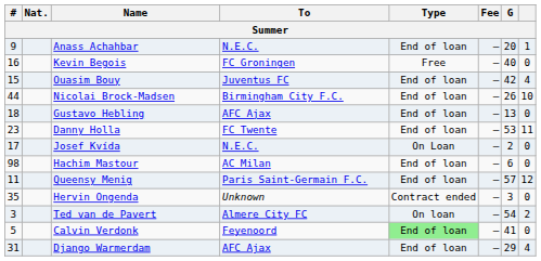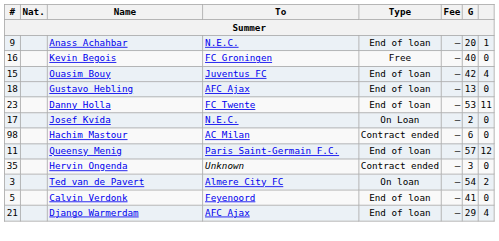 <table class="wikitable sortable" style="font-size:85%;">
 <tr>
 <th>#</th>
 <th>Nat.</th>
 <th width="180">Name</th>
 <th width="180">To</th>
 <th>Type</th>
 <th>Fee</th>
 <th>G</th>
 <th></th>
 </tr>
 <tr>
 <th colspan=8>Summer</th>
 </tr>
 <tr bgcolor="#EBF1F6">
 <td align=center>9</td>
 <td align=center></td>
 <td><a href='#'>Anass Achahbar</a></td>
 <td> <a href='#'>N.E.C.</a></td>
 <td align=center>End of loan</td>
 <td align=right>–</td>
 <td align=center>20</td>
 <td align=center>1</td>
 </tr>
 <tr>
 <td align=center>16</td>
 <td align=center></td>
 <td><a href='#'>Kevin Begois</a></td>
 <td> <a href='#'>FC Groningen</a></td>
 <td align=center>Free</td>
 <td align=right>–</td>
 <td align=center>40</td>
 <td align=center>0</td>
 </tr>
 <tr bgcolor="#EBF1F6">
 <td align=center>15</td>
 <td align=center></td>
 <td><a href='#'>Ouasim Bouy</a></td>
 <td> <a href='#'>Juventus FC</a></td>
 <td align=center>End of loan</td>
 <td align=right>–</td>
 <td align=center>42</td>
 <td align=center>4</td>
 </tr>
-<tr>
-<td align=center>44</td>
-<td align=center></td>
-<td><a href='#'>Nicolai Brock-Madsen</a></td>
-<td> <a href='#'>Birmingham City F.C.</a></td>
-<td align=center>End of loan</td>
-<td align=right>–</td>
-<td align=center>26</td>
-<td align=center>10</td>
-</tr>
 <tr bgcolor="#EBF1F6">
 <td align=center>18</td>
 <td align=center></td>
 <td><a href='#'>Gustavo Hebling</a></td>
 <td> <a href='#'>AFC Ajax</a></td>
 <td align=center>End of loan</td>
 <td align=right>–</td>
 <td align=center>13</td>
 <td align=center>0</td>
 </tr>
 <tr>
 <td align=center>23</td>
 <td align=center></td>
 <td><a href='#'>Danny Holla</a></td>
 <td> <a href='#'>FC Twente</a></td>
 <td align=center>End of loan</td>
 <td align=right>–</td>
 <td align=center>53</td>
 <td align=center>11</td>
 </tr>
 <tr bgcolor="#EBF1F6">
 <td align=center>17</td>
 <td align=center></td>
 <td><a href='#'>Josef Kvída</a></td>
 <td> <a href='#'>N.E.C.</a></td>
 <td align=center>On Loan</td>
 <td align=right>–</td>
 <td align=center>2</td>
 <td align=center>0</td>
 </tr>
 <tr>
 <td align=center>98</td>
 <td align=center></td>
 <td><a href='#'>Hachim Mastour</a></td>
 <td> <a href='#'>AC Milan</a></td>
-<td align=center>End of loan</td>
+<td align=center>Contract ended</td>
 <td align=right>–</td>
 <td align=center>6</td>
 <td align=center>0</td>
 </tr>
 <tr bgcolor="#EBF1F6">
 <td align=center>11</td>
 <td align=center></td>
 <td><a href='#'>Queensy Menig</a></td>
 <td> <a href='#'>Paris Saint-Germain F.C.</a></td>
 <td align=center>End of loan</td>
 <td align=right>–</td>
 <td align=center>57</td>
 <td align=center>12</td>
 </tr>
 <tr>
 <td align=center>35</td>
 <td align=center></td>
 <td><a href='#'>Hervin Ongenda</a></td>
 <td><em>Unknown</em></td>
 <td align=center>Contract ended</td>
 <td align=right>–</td>
 <td align=center>3</td>
 <td align=center>0</td>
 </tr>
 <tr bgcolor="#EBF1F6">
 <td align=center>3</td>
 <td align=center></td>
 <td><a href='#'>Ted van de Pavert</a></td>
 <td> <a href='#'>Almere City FC</a></td>
 <td align=center>On loan</td>
 <td align=right>–</td>
 <td align=center>54</td>
 <td align=center>2</td>
 </tr>
 <tr>
 <td align=center>5</td>
 <td align=center></td>
 <td><a href='#'>Calvin Verdonk</a></td>
 <td> <a href='#'>Feyenoord</a></td>
-<td align=center style="background: lightgreen;">End of loan</td>
+<td align=center>End of loan</td>
 <td align=right>–</td>
 <td align=center>41</td>
 <td align=center>0</td>
 </tr>
 <tr bgcolor="#EBF1F6">
-<td align=center>31</td>
+<td align=center>21</td>
 <td align=center></td>
 <td><a href='#'>Django Warmerdam</a></td>
 <td> <a href='#'>AFC Ajax</a></td>
 <td align=center>End of loan</td>
 <td align=right>–</td>
 <td align=center>29</td>
 <td align=center>4</td>
 </tr>
 </table>
